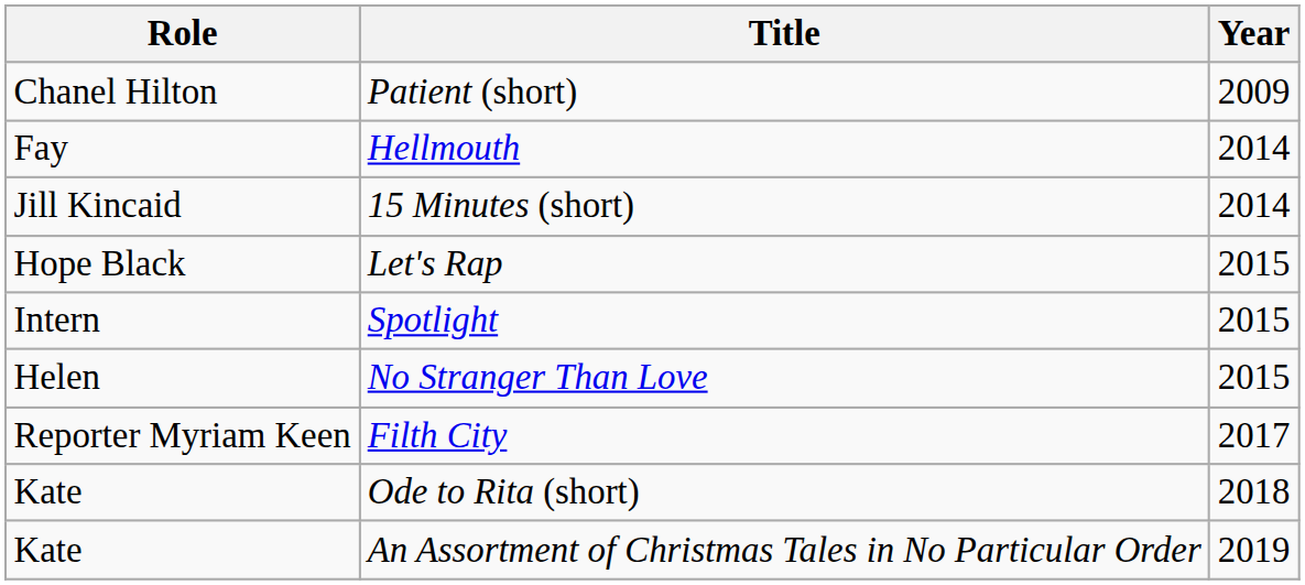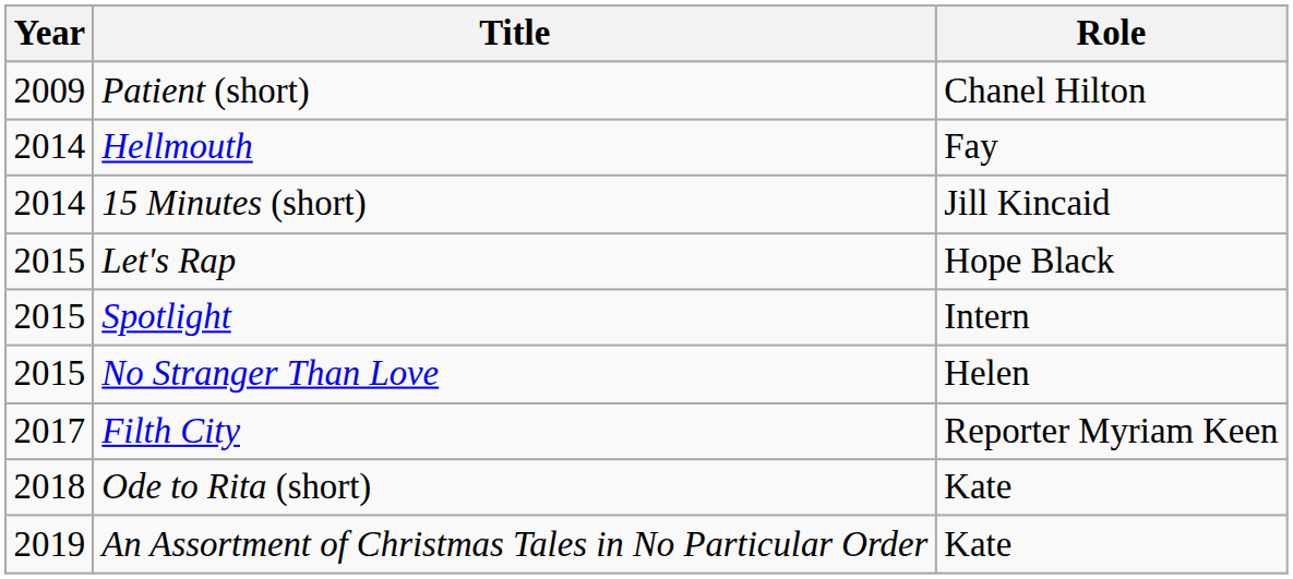 <table class="wikitable">
 <tr>
+<th>Year</th>
+<th>Title</th>
 <th>Role</th>
-<th>Title</th>
-<th>Year</th>
 </tr>
 <tr>
+<td>2009</td>
+<td><em> Patient</em> (short)</td>
 <td>Chanel Hilton</td>
-<td><em> Patient</em> (short)</td>
-<td>2009</td>
 </tr>
 <tr>
+<td>2014</td>
+<td><em> <a href='#'>Hellmouth</a></em></td>
 <td>Fay</td>
-<td><em> <a href='#'>Hellmouth</a></em></td>
-<td>2014</td>
 </tr>
 <tr>
+<td>2014</td>
+<td><em> 15 Minutes </em> (short)</td>
 <td>Jill Kincaid</td>
-<td><em> 15 Minutes </em> (short)</td>
-<td>2014</td>
 </tr>
 <tr>
+<td>2015</td>
+<td><em> Let's Rap</em></td>
 <td>Hope Black</td>
-<td><em> Let's Rap</em></td>
-<td>2015</td>
 </tr>
 <tr>
+<td>2015</td>
+<td><em> <a href='#'>Spotlight</a></em></td>
 <td>Intern</td>
-<td><em> <a href='#'>Spotlight</a></em></td>
-<td>2015</td>
 </tr>
 <tr>
+<td>2015</td>
+<td><em> <a href='#'>No Stranger Than Love</a></em></td>
 <td>Helen</td>
-<td><em> <a href='#'>No Stranger Than Love</a></em></td>
-<td>2015</td>
 </tr>
 <tr>
+<td>2017</td>
+<td><em> <a href='#'>Filth City</a></em></td>
 <td>Reporter Myriam Keen</td>
-<td><em> <a href='#'>Filth City</a></em></td>
-<td>2017</td>
 </tr>
 <tr>
+<td>2018</td>
+<td><em> Ode to Rita</em> (short)</td>
 <td>Kate</td>
-<td><em> Ode to Rita</em> (short)</td>
-<td>2018</td>
 </tr>
 <tr>
+<td>2019</td>
+<td><em> An Assortment of Christmas Tales in No Particular Order</em></td>
 <td>Kate</td>
-<td><em> An Assortment of Christmas Tales in No Particular Order</em></td>
-<td>2019</td>
 </tr>
 </table>
